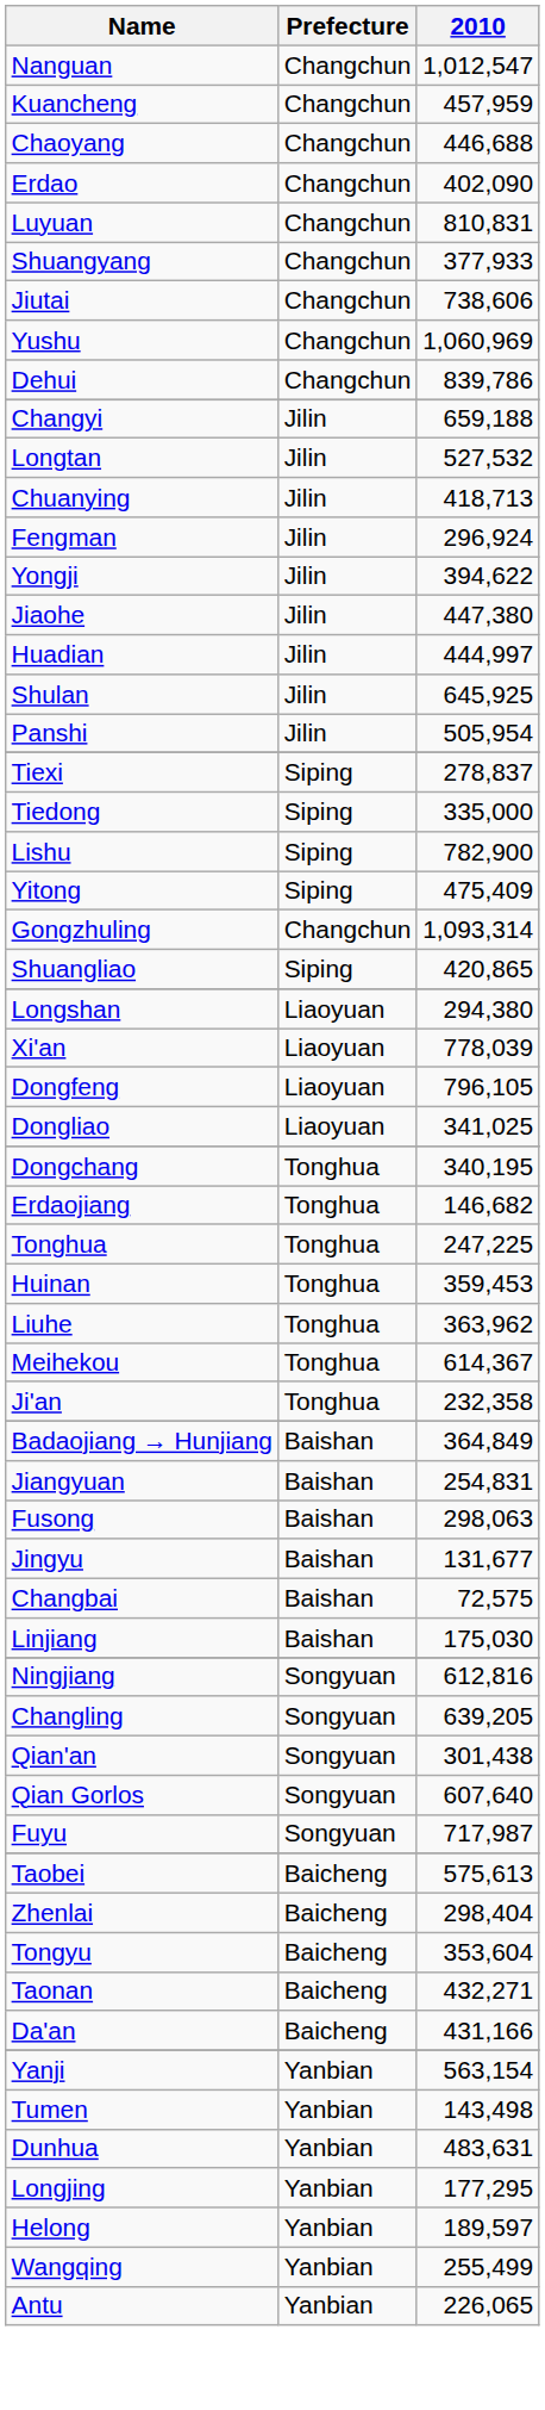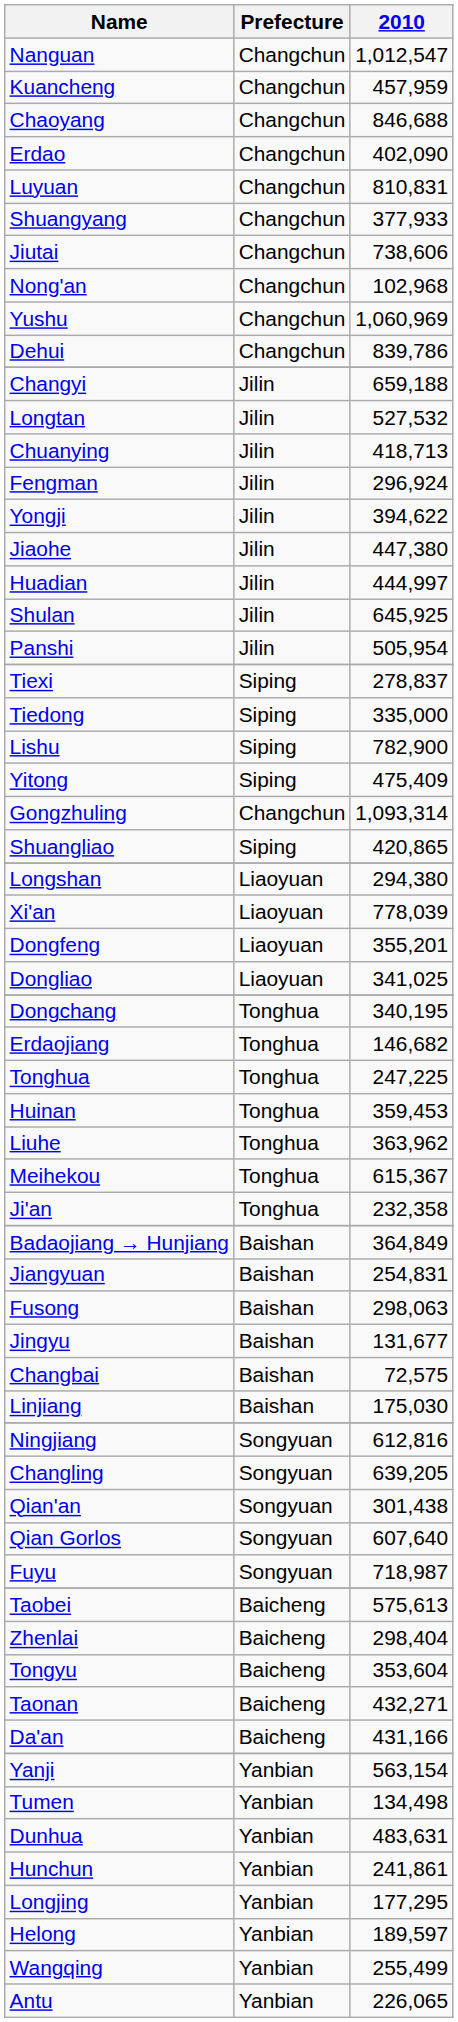 <table class="wikitable sortable" style="font-size:90%;" align="center">
 <tr>
 <th>Name</th>
 <th>Prefecture</th>
 <th><a href='#'>2010</a></th>
 </tr>
 <tr>
 <td><a href='#'>Nanguan</a></td>
 <td>Changchun</td>
 <td style="text-align: right;">1,012,547</td>
 </tr>
 <tr>
 <td><a href='#'>Kuancheng</a></td>
 <td>Changchun</td>
 <td style="text-align: right;">457,959</td>
 </tr>
 <tr>
 <td><a href='#'>Chaoyang</a></td>
 <td>Changchun</td>
-<td style="text-align: right;">446,688</td>
+<td style="text-align: right;">846,688</td>
 </tr>
 <tr>
 <td><a href='#'>Erdao</a></td>
 <td>Changchun</td>
 <td style="text-align: right;">402,090</td>
 </tr>
 <tr>
 <td><a href='#'>Luyuan</a></td>
 <td>Changchun</td>
 <td style="text-align: right;">810,831</td>
 </tr>
 <tr>
 <td><a href='#'>Shuangyang</a></td>
 <td>Changchun</td>
 <td style="text-align: right;">377,933</td>
 </tr>
 <tr>
 <td><a href='#'>Jiutai</a></td>
 <td>Changchun</td>
 <td style="text-align: right;">738,606</td>
+</tr>
+<tr>
+<td><a href='#'>Nong'an</a></td>
+<td>Changchun</td>
+<td style="text-align: right;">102,968</td>
 </tr>
 <tr>
 <td><a href='#'>Yushu</a></td>
 <td>Changchun</td>
 <td style="text-align: right;">1,060,969</td>
 </tr>
 <tr>
 <td><a href='#'>Dehui</a></td>
 <td>Changchun</td>
 <td style="text-align: right;">839,786</td>
 </tr>
 <tr>
 </tr>
 <tr>
 <td><a href='#'>Changyi</a></td>
 <td>Jilin</td>
 <td style="text-align: right;">659,188</td>
 </tr>
 <tr>
 <td><a href='#'>Longtan</a></td>
 <td>Jilin</td>
 <td style="text-align: right;">527,532</td>
 </tr>
 <tr>
 <td><a href='#'>Chuanying</a></td>
 <td>Jilin</td>
 <td style="text-align: right;">418,713</td>
 </tr>
 <tr>
 <td><a href='#'>Fengman</a></td>
 <td>Jilin</td>
 <td style="text-align: right;">296,924</td>
 </tr>
 <tr>
 <td><a href='#'>Yongji</a></td>
 <td>Jilin</td>
 <td style="text-align: right;">394,622</td>
 </tr>
 <tr>
 <td><a href='#'>Jiaohe</a></td>
 <td>Jilin</td>
 <td style="text-align: right;">447,380</td>
 </tr>
 <tr>
 <td><a href='#'>Huadian</a></td>
 <td>Jilin</td>
 <td style="text-align: right;">444,997</td>
 </tr>
 <tr>
 <td><a href='#'>Shulan</a></td>
 <td>Jilin</td>
 <td style="text-align: right;">645,925</td>
 </tr>
 <tr>
 <td><a href='#'>Panshi</a></td>
 <td>Jilin</td>
 <td style="text-align: right;">505,954</td>
 </tr>
 <tr>
 </tr>
 <tr>
 <td><a href='#'>Tiexi</a></td>
 <td>Siping</td>
 <td style="text-align: right;">278,837</td>
 </tr>
 <tr>
 <td><a href='#'>Tiedong</a></td>
 <td>Siping</td>
 <td style="text-align: right;">335,000</td>
 </tr>
 <tr>
 <td><a href='#'>Lishu</a></td>
 <td>Siping</td>
 <td style="text-align: right;">782,900</td>
 </tr>
 <tr>
 <td><a href='#'>Yitong</a></td>
 <td>Siping</td>
 <td style="text-align: right;">475,409</td>
 </tr>
 <tr>
 <td><a href='#'>Gongzhuling</a></td>
 <td>Changchun</td>
 <td style="text-align: right;">1,093,314</td>
 </tr>
 <tr>
 <td><a href='#'>Shuangliao</a></td>
 <td>Siping</td>
 <td style="text-align: right;">420,865</td>
 </tr>
 <tr>
 </tr>
 <tr>
 <td><a href='#'>Longshan</a></td>
 <td>Liaoyuan</td>
 <td style="text-align: right;">294,380</td>
 </tr>
 <tr>
 <td><a href='#'>Xi'an</a></td>
 <td>Liaoyuan</td>
 <td style="text-align: right;">778,039</td>
 </tr>
 <tr>
 <td><a href='#'>Dongfeng</a></td>
 <td>Liaoyuan</td>
-<td style="text-align: right;">796,105</td>
+<td style="text-align: right;">355,201</td>
 </tr>
 <tr>
 <td><a href='#'>Dongliao</a></td>
 <td>Liaoyuan</td>
 <td style="text-align: right;">341,025</td>
 </tr>
 <tr>
 </tr>
 <tr>
 <td><a href='#'>Dongchang</a></td>
 <td>Tonghua</td>
 <td style="text-align: right;">340,195</td>
 </tr>
 <tr>
 <td><a href='#'>Erdaojiang</a></td>
 <td>Tonghua</td>
 <td style="text-align: right;">146,682</td>
 </tr>
 <tr>
 <td><a href='#'>Tonghua</a></td>
 <td>Tonghua</td>
 <td style="text-align: right;">247,225</td>
 </tr>
 <tr>
 <td><a href='#'>Huinan</a></td>
 <td>Tonghua</td>
 <td style="text-align: right;">359,453</td>
 </tr>
 <tr>
 <td><a href='#'>Liuhe</a></td>
 <td>Tonghua</td>
 <td style="text-align: right;">363,962</td>
 </tr>
 <tr>
 <td><a href='#'>Meihekou</a></td>
 <td>Tonghua</td>
-<td style="text-align: right;">614,367</td>
+<td style="text-align: right;">615,367</td>
 </tr>
 <tr>
 <td><a href='#'>Ji'an</a></td>
 <td>Tonghua</td>
 <td style="text-align: right;">232,358</td>
 </tr>
 <tr>
 </tr>
 <tr>
 <td><a href='#'>Badaojiang → Hunjiang</a></td>
 <td>Baishan</td>
 <td style="text-align: right;">364,849</td>
 </tr>
 <tr>
 <td><a href='#'>Jiangyuan</a></td>
 <td>Baishan</td>
 <td style="text-align: right;">254,831</td>
 </tr>
 <tr>
 <td><a href='#'>Fusong</a></td>
 <td>Baishan</td>
 <td style="text-align: right;">298,063</td>
 </tr>
 <tr>
 <td><a href='#'>Jingyu</a></td>
 <td>Baishan</td>
 <td style="text-align: right;">131,677</td>
 </tr>
 <tr>
 <td><a href='#'>Changbai</a></td>
 <td>Baishan</td>
 <td style="text-align: right;">72,575</td>
 </tr>
 <tr>
 <td><a href='#'>Linjiang</a></td>
 <td>Baishan</td>
 <td style="text-align: right;">175,030</td>
 </tr>
 <tr>
 </tr>
 <tr>
 <td><a href='#'>Ningjiang</a></td>
 <td>Songyuan</td>
 <td style="text-align: right;">612,816</td>
 </tr>
 <tr>
 <td><a href='#'>Changling</a></td>
 <td>Songyuan</td>
 <td style="text-align: right;">639,205</td>
 </tr>
 <tr>
 <td><a href='#'>Qian'an</a></td>
 <td>Songyuan</td>
 <td style="text-align: right;">301,438</td>
 </tr>
 <tr>
 <td><a href='#'>Qian Gorlos</a></td>
 <td>Songyuan</td>
 <td style="text-align: right;">607,640</td>
 </tr>
 <tr>
 <td><a href='#'>Fuyu</a></td>
 <td>Songyuan</td>
-<td style="text-align: right;">717,987</td>
+<td style="text-align: right;">718,987</td>
 </tr>
 <tr>
 </tr>
 <tr>
 <td><a href='#'>Taobei</a></td>
 <td>Baicheng</td>
 <td style="text-align: right;">575,613</td>
 </tr>
 <tr>
 <td><a href='#'>Zhenlai</a></td>
 <td>Baicheng</td>
 <td style="text-align: right;">298,404</td>
 </tr>
 <tr>
 <td><a href='#'>Tongyu</a></td>
 <td>Baicheng</td>
 <td style="text-align: right;">353,604</td>
 </tr>
 <tr>
 <td><a href='#'>Taonan</a></td>
 <td>Baicheng</td>
 <td style="text-align: right;">432,271</td>
 </tr>
 <tr>
 <td><a href='#'>Da'an</a></td>
 <td>Baicheng</td>
 <td style="text-align: right;">431,166</td>
 </tr>
 <tr>
 </tr>
 <tr>
 <td><a href='#'>Yanji</a></td>
 <td>Yanbian</td>
 <td style="text-align: right;">563,154</td>
 </tr>
 <tr>
 <td><a href='#'>Tumen</a></td>
 <td>Yanbian</td>
-<td style="text-align: right;">143,498</td>
+<td style="text-align: right;">134,498</td>
 </tr>
 <tr>
 <td><a href='#'>Dunhua</a></td>
 <td>Yanbian</td>
 <td style="text-align: right;">483,631</td>
+</tr>
+<tr>
+<td><a href='#'>Hunchun</a></td>
+<td>Yanbian</td>
+<td style="text-align: right;">241,861</td>
 </tr>
 <tr>
 <td><a href='#'>Longjing</a></td>
 <td>Yanbian</td>
 <td style="text-align: right;">177,295</td>
 </tr>
 <tr>
 <td><a href='#'>Helong</a></td>
 <td>Yanbian</td>
 <td style="text-align: right;">189,597</td>
 </tr>
 <tr>
 <td><a href='#'>Wangqing</a></td>
 <td>Yanbian</td>
 <td style="text-align: right;">255,499</td>
 </tr>
 <tr>
 <td><a href='#'>Antu</a></td>
 <td>Yanbian</td>
 <td style="text-align: right;">226,065</td>
 </tr>
 </table>
